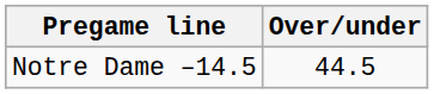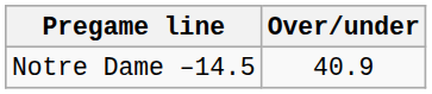 <table class="wikitable">
 <tr align="center">
 <th style=>Pregame line</th>
 <th style=>Over/under</th>
 </tr>
 <tr align="center">
 <td>Notre Dame –14.5</td>
-<td>44.5</td>
+<td>40.9</td>
 </tr>
 </table>
